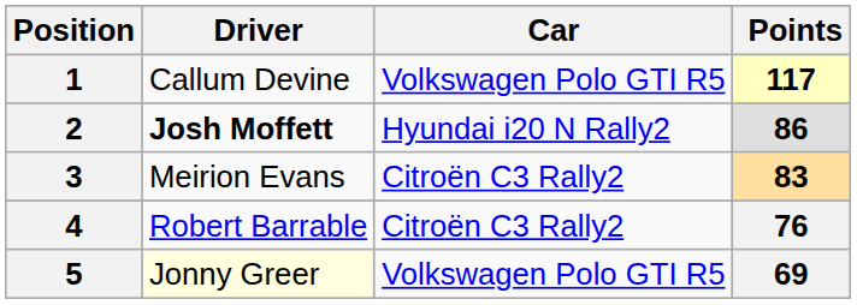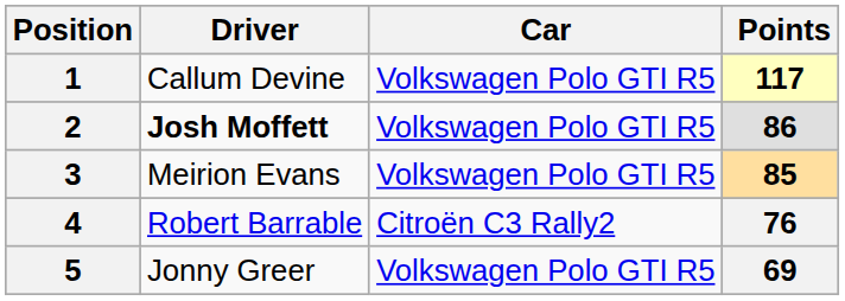 <table class="wikitable" style="font-size: 95%;">
 <tr>
 <th valign="middle">Position</th>
 <th valign="middle">Driver</th>
 <th valign="middle">Car</th>
 <th valign="middle"> Points</th>
 </tr>
 <tr>
 <th>1</th>
 <td>Callum Devine</td>
 <td><a href='#'>Volkswagen Polo GTI R5</a></td>
 <th style="background:#ffffbf;">117</th>
 </tr>
 <tr>
 <th>2</th>
 <td><strong>Josh Moffett</strong></td>
-<td><a href='#'>Hyundai i20 N Rally2</a></td>
+<td><a href='#'>Volkswagen Polo GTI R5</a></td>
 <th style="background:#dfdfdf;">86</th>
 </tr>
 <tr>
 <th>3</th>
 <td>Meirion Evans</td>
-<td><a href='#'>Citroën C3 Rally2</a></td>
-<th style="background:#ffdf9f;">83</th>
+<td><a href='#'>Volkswagen Polo GTI R5</a></td>
+<th style="background:#ffdf9f;">85</th>
 </tr>
 <tr>
 <th>4</th>
 <td><a href='#'>Robert Barrable</a></td>
 <td><a href='#'>Citroën C3 Rally2</a></td>
 <th>76</th>
 </tr>
 <tr>
 <th>5</th>
-<td style="background: lightyellow;">Jonny Greer</td>
+<td>Jonny Greer</td>
 <td><a href='#'>Volkswagen Polo GTI R5</a></td>
 <th>69</th>
 </tr>
 </table>
